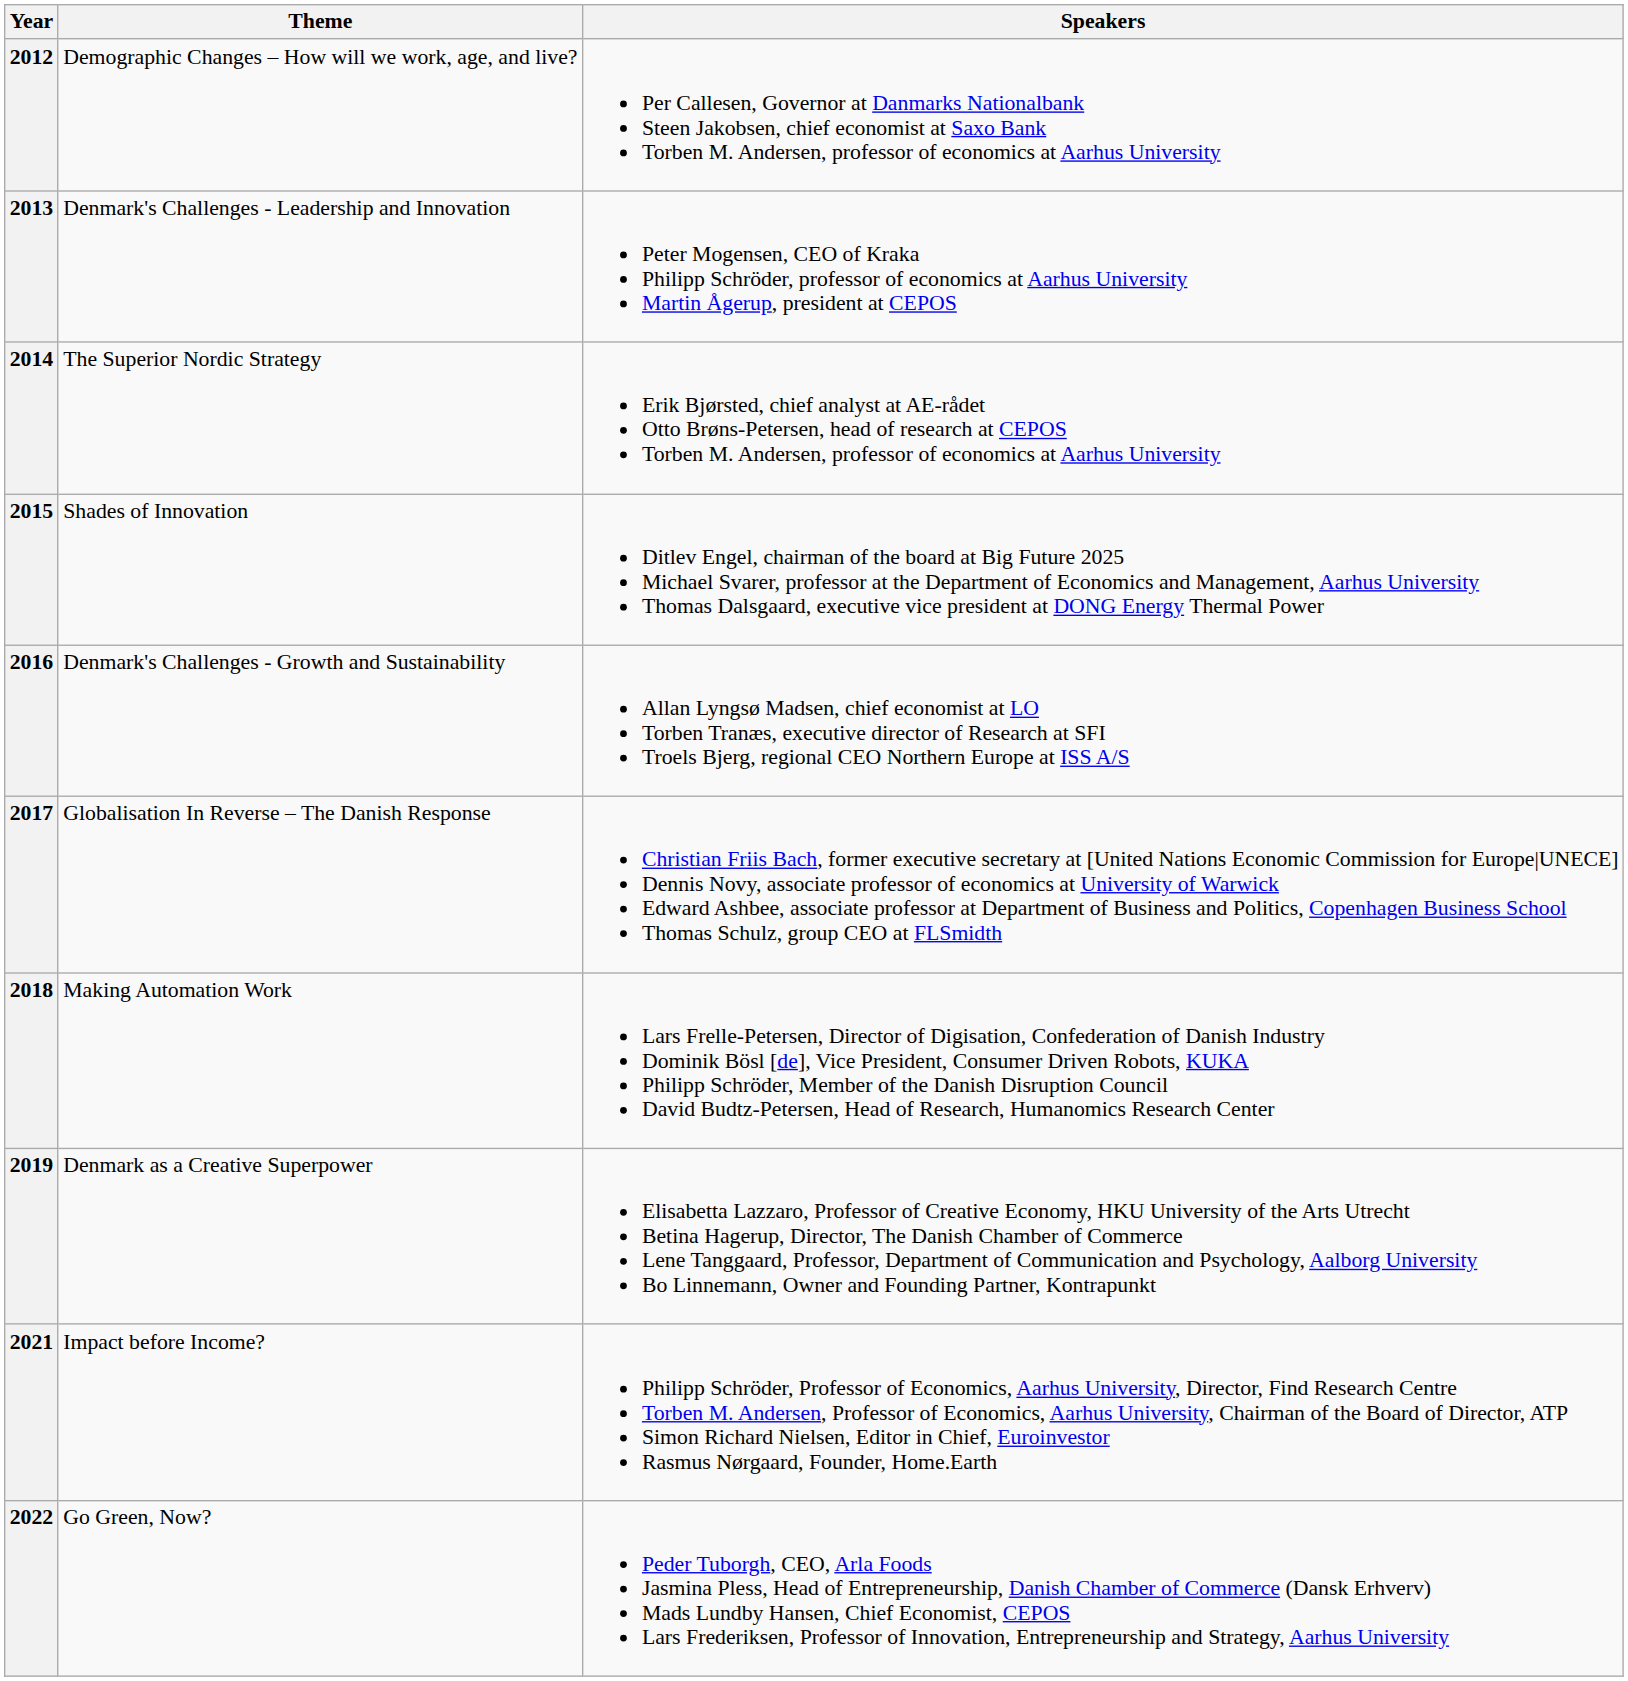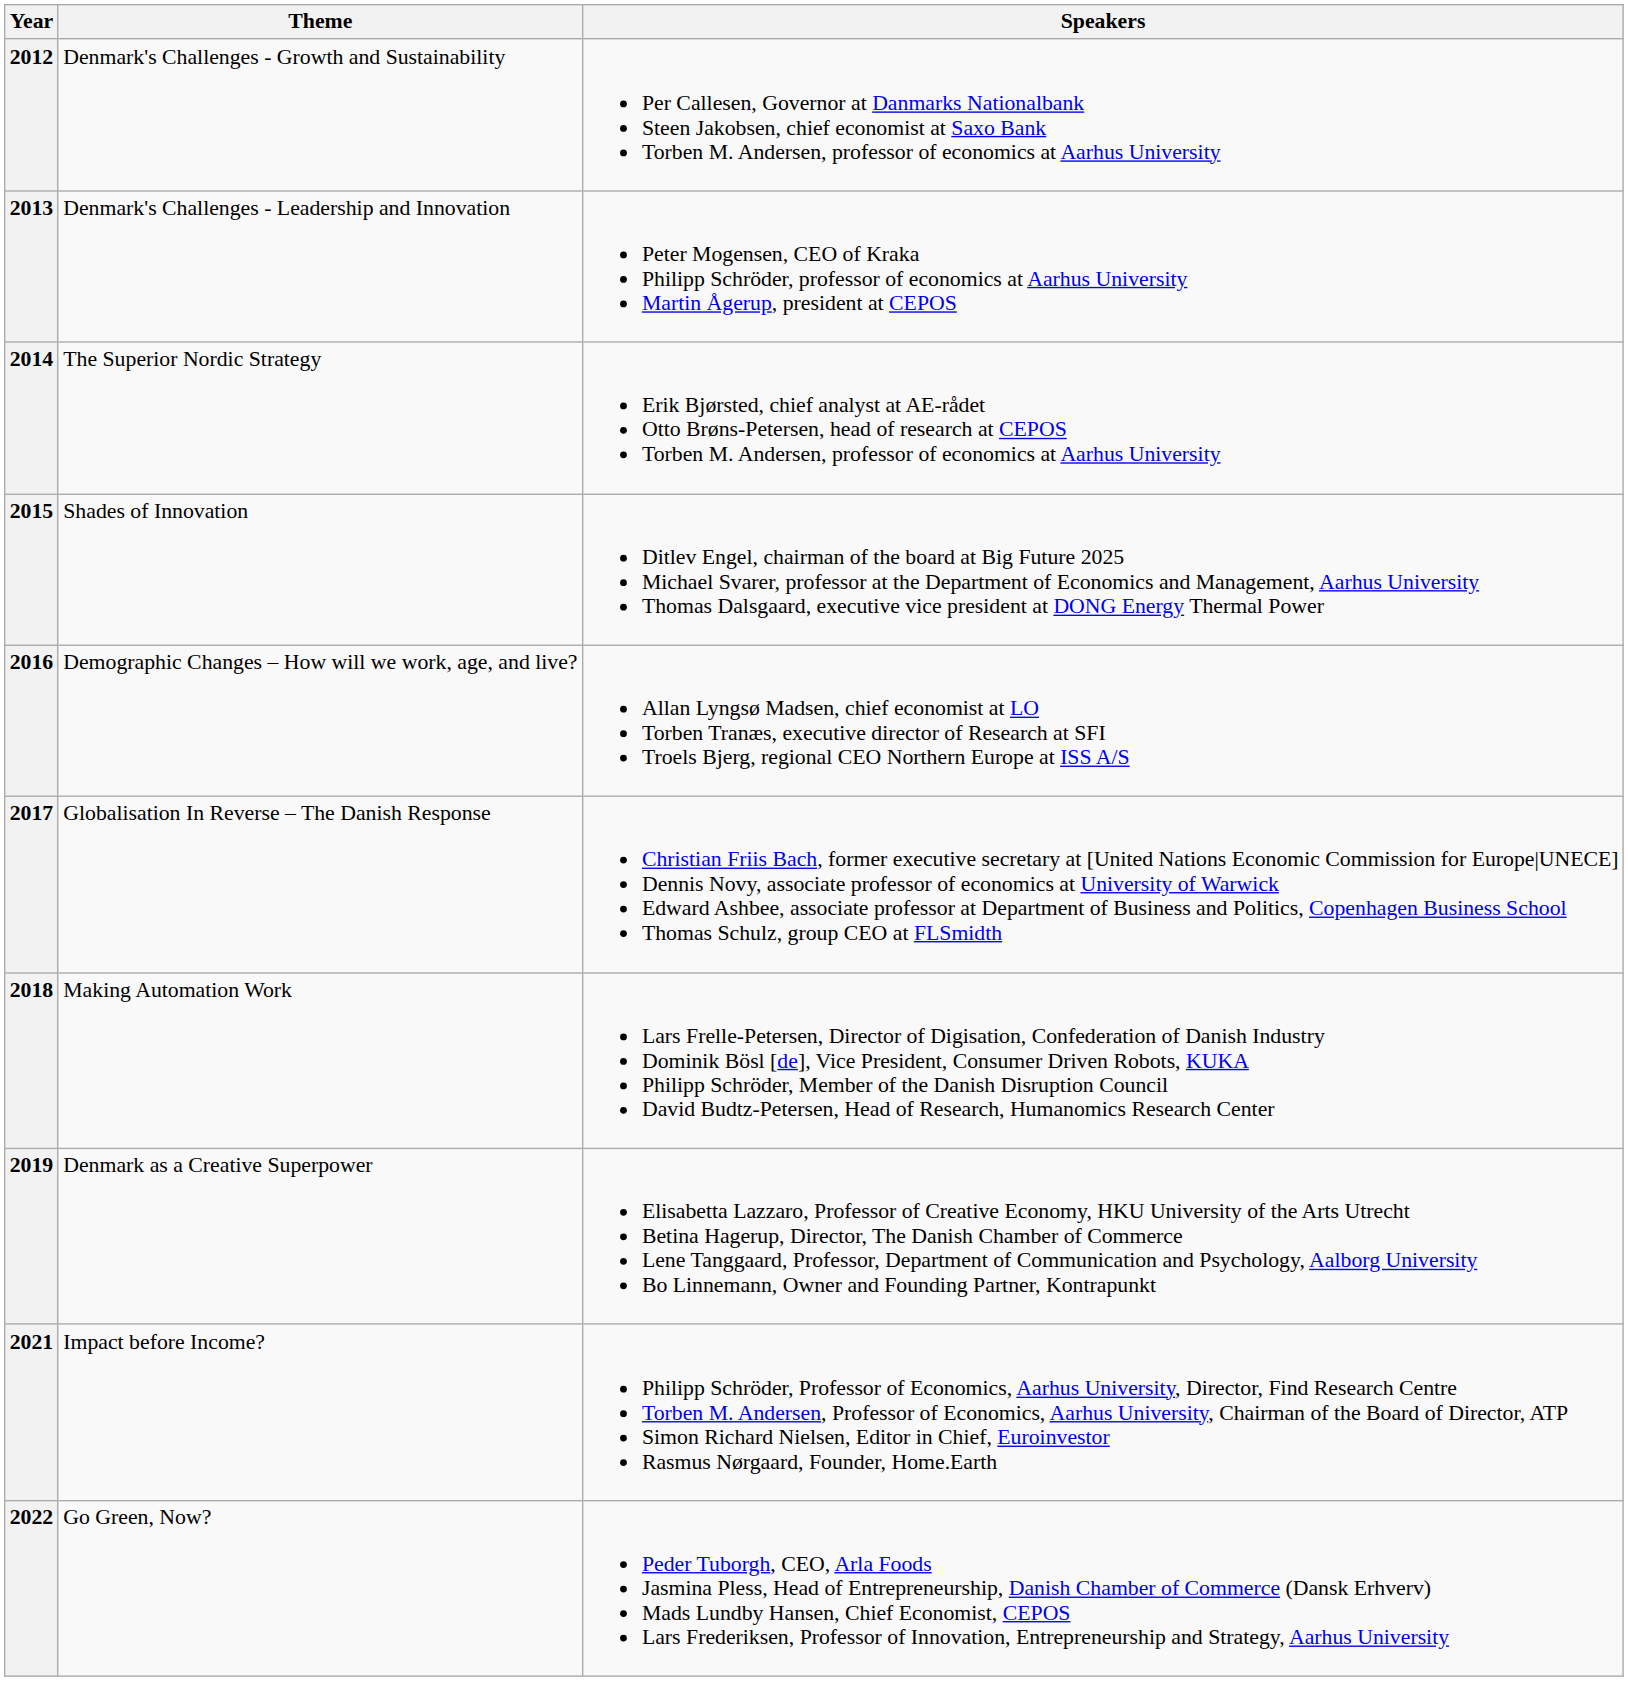 <table class="wikitable collapsible">
 <tr>
 <th>Year</th>
 <th>Theme</th>
 <th>Speakers</th>
 </tr>
 <tr valign="top">
 <th>2012</th>
-<td>Demographic Changes – How will we work, age, and live?</td>
+<td>Denmark's Challenges - Growth and Sustainability</td>
 <td><br><ul><li>Per Callesen, Governor at <a href='#'>Danmarks Nationalbank</a></li><li>Steen Jakobsen, chief economist at <a href='#'>Saxo Bank</a></li><li>Torben M. Andersen, professor of economics at <a href='#'>Aarhus University</a></li></ul></td>
 </tr>
 <tr valign="top">
 <th>2013</th>
 <td>Denmark's Challenges - Leadership and Innovation</td>
 <td><br><ul><li>Peter Mogensen, CEO of Kraka</li><li>Philipp Schröder, professor of economics at <a href='#'>Aarhus University</a></li><li><a href='#'>Martin Ågerup</a>, president at <a href='#'>CEPOS</a></li></ul></td>
 </tr>
 <tr valign="top">
 <th>2014</th>
 <td>The Superior Nordic Strategy</td>
 <td><br><ul><li>Erik Bjørsted, chief analyst at AE-rådet</li><li>Otto Brøns-Petersen, head of research at <a href='#'>CEPOS</a></li><li>Torben M. Andersen, professor of economics at <a href='#'>Aarhus University</a></li></ul></td>
 </tr>
 <tr valign="top">
 <th>2015</th>
 <td>Shades of Innovation</td>
 <td><br><ul><li>Ditlev Engel, chairman of the board at Big Future 2025</li><li>Michael Svarer, professor at the Department of Economics and Management, <a href='#'>Aarhus University</a></li><li>Thomas Dalsgaard, executive vice president at <a href='#'>DONG Energy</a> Thermal Power</li></ul></td>
 </tr>
 <tr valign="top">
 <th>2016</th>
-<td>Denmark's Challenges - Growth and Sustainability</td>
+<td>Demographic Changes – How will we work, age, and live?</td>
 <td><br><ul><li>Allan Lyngsø Madsen, chief economist at <a href='#'>LO</a></li><li>Torben Tranæs, executive director of Research at SFI</li><li>Troels Bjerg, regional CEO Northern Europe at <a href='#'>ISS A/S</a></li></ul></td>
 </tr>
 <tr valign="top">
 <th>2017</th>
 <td>Globalisation In Reverse – The Danish Response</td>
 <td><br><ul><li><a href='#'>Christian Friis Bach</a>, former executive secretary at [United Nations Economic Commission for Europe|UNECE]</li><li>Dennis Novy, associate professor of economics at <a href='#'>University of Warwick</a></li><li>Edward Ashbee, associate professor at Department of Business and Politics, <a href='#'>Copenhagen Business School</a></li><li>Thomas Schulz, group CEO at <a href='#'>FLSmidth</a></li></ul></td>
 </tr>
 <tr valign="top">
 <th>2018</th>
 <td>Making Automation Work</td>
 <td><br><ul><li>Lars Frelle-Petersen, Director of Digisation, Confederation of Danish Industry</li><li>Dominik Bösl [<a href='#'>de</a>], Vice President, Consumer Driven Robots, <a href='#'>KUKA</a></li><li>Philipp Schröder, Member of the Danish Disruption Council</li><li>David Budtz-Petersen, Head of Research, Humanomics Research Center</li></ul></td>
 </tr>
 <tr valign="top">
 <th>2019</th>
 <td>Denmark as a Creative Superpower</td>
 <td><br><ul><li>Elisabetta Lazzaro, Professor of Creative Economy, HKU University of the Arts Utrecht</li><li>Betina Hagerup, Director, The Danish Chamber of Commerce</li><li>Lene Tanggaard, Professor, Department of Communication and Psychology, <a href='#'>Aalborg University</a></li><li>Bo Linnemann, Owner and Founding Partner, Kontrapunkt</li></ul></td>
 </tr>
 <tr valign="top">
 <th>2021</th>
 <td>Impact before Income?</td>
 <td><br><ul><li>Philipp Schröder, Professor of Economics, <a href='#'>Aarhus University</a>, Director, Find Research Centre</li><li><a href='#'>Torben M. Andersen</a>, Professor of Economics, <a href='#'>Aarhus University</a>, Chairman of the Board of Director, ATP</li><li>Simon Richard Nielsen, Editor in Chief, <a href='#'>Euroinvestor</a></li><li>Rasmus Nørgaard, Founder, Home.Earth</li></ul></td>
 </tr>
 <tr valign="top">
 <th>2022</th>
 <td>Go Green, Now?</td>
 <td><br><ul><li><a href='#'>Peder Tuborgh</a>, CEO, <a href='#'>Arla Foods</a></li><li>Jasmina Pless, Head of Entrepreneurship, <a href='#'>Danish Chamber of Commerce</a> (Dansk Erhverv)</li><li>Mads Lundby Hansen, Chief Economist, <a href='#'>CEPOS</a></li><li>Lars Frederiksen, Professor of Innovation, Entrepreneurship and Strategy, <a href='#'>Aarhus University</a></li></ul></td>
 </tr>
 </table>
